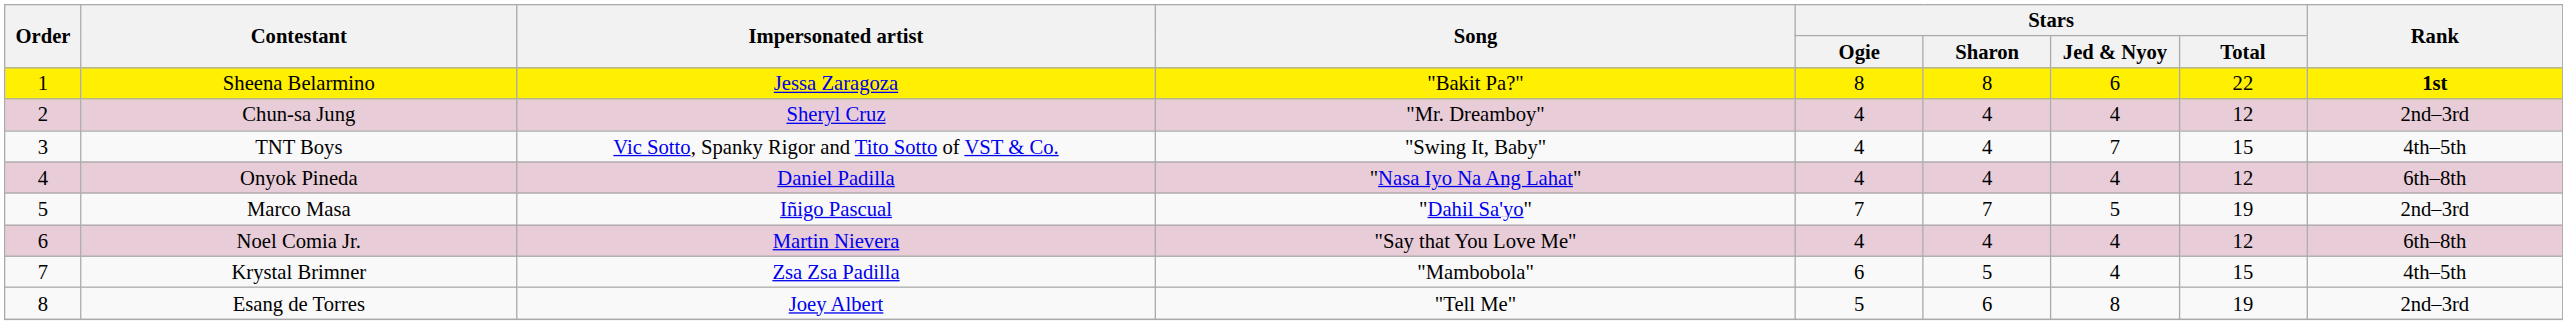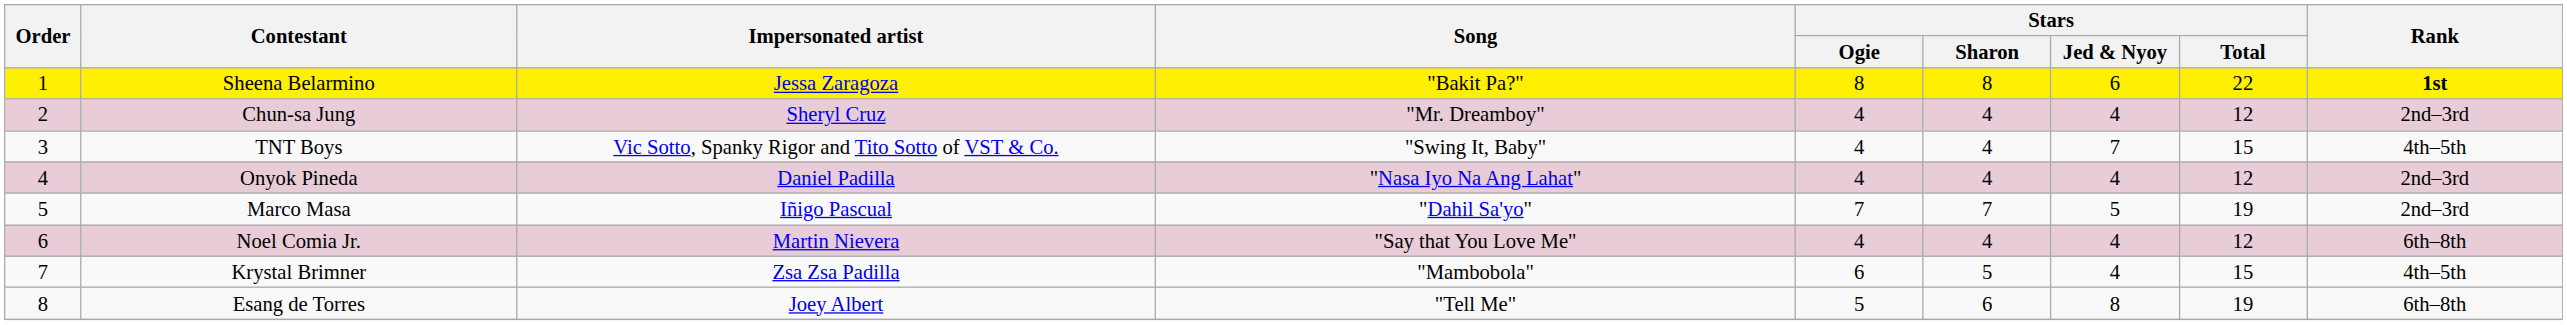 <table class="wikitable" style="text-align:center; line-height:17px; width:100%;">
 <tr>
 <th rowspan="2" style="width:03%;">Order</th>
 <th rowspan="2" style="width:17%;">Contestant</th>
 <th rowspan="2" style="width:25%;">Impersonated artist</th>
 <th rowspan="2" style="width:25%;">Song</th>
 <th colspan="4" style="width:20%;">Stars</th>
 <th rowspan="2" style="width:10%;">Rank</th>
 </tr>
 <tr>
 <th style="width:05%;">Ogie</th>
 <th style="width:05%;">Sharon</th>
 <th style="width:05%;">Jed & Nyoy</th>
 <th style="width:05%;">Total</th>
 </tr>
 <tr bgcolor=#FFEF00>
 <td>1</td>
 <td>Sheena Belarmino</td>
 <td><a href='#'>Jessa Zaragoza</a></td>
 <td>"Bakit Pa?"</td>
 <td>8</td>
 <td>8</td>
 <td>6</td>
 <td>22</td>
 <td><strong>1st</strong></td>
 </tr>
 <tr bgcolor=#E8CCD7>
 <td>2</td>
 <td>Chun-sa Jung</td>
 <td><a href='#'>Sheryl Cruz</a></td>
 <td>"Mr. Dreamboy"</td>
 <td>4</td>
 <td>4</td>
 <td>4</td>
 <td>12</td>
 <td>2nd–3rd</td>
 </tr>
 <tr>
 <td>3</td>
 <td>TNT Boys</td>
 <td><a href='#'>Vic Sotto</a>, Spanky Rigor and <a href='#'>Tito Sotto</a> of <a href='#'>VST & Co.</a></td>
 <td>"Swing It, Baby"</td>
 <td>4</td>
 <td>4</td>
 <td>7</td>
 <td>15</td>
 <td>4th–5th</td>
 </tr>
 <tr bgcolor=#E8CCD7>
 <td>4</td>
 <td>Onyok Pineda</td>
 <td><a href='#'>Daniel Padilla</a></td>
 <td>"<a href='#'>Nasa Iyo Na Ang Lahat</a>"</td>
 <td>4</td>
 <td>4</td>
 <td>4</td>
 <td>12</td>
-<td>6th–8th</td>
+<td>2nd–3rd</td>
 </tr>
 <tr>
 <td>5</td>
 <td>Marco Masa</td>
 <td><a href='#'>Iñigo Pascual</a></td>
 <td>"<a href='#'>Dahil Sa'yo</a>"</td>
 <td>7</td>
 <td>7</td>
 <td>5</td>
 <td>19</td>
 <td>2nd–3rd</td>
 </tr>
 <tr bgcolor=#E8CCD7>
 <td>6</td>
 <td>Noel Comia Jr.</td>
 <td><a href='#'>Martin Nievera</a></td>
 <td>"Say that You Love Me"</td>
 <td>4</td>
 <td>4</td>
 <td>4</td>
 <td>12</td>
 <td>6th–8th</td>
 </tr>
 <tr>
 <td>7</td>
 <td>Krystal Brimner</td>
 <td><a href='#'>Zsa Zsa Padilla</a></td>
 <td>"Mambobola"</td>
 <td>6</td>
 <td>5</td>
 <td>4</td>
 <td>15</td>
 <td>4th–5th</td>
 </tr>
 <tr>
 <td>8</td>
 <td>Esang de Torres</td>
 <td><a href='#'>Joey Albert</a></td>
 <td>"Tell Me"</td>
 <td>5</td>
 <td>6</td>
 <td>8</td>
 <td>19</td>
-<td>2nd–3rd</td>
+<td>6th–8th</td>
 </tr>
 <tr>
 </tr>
 </table>
